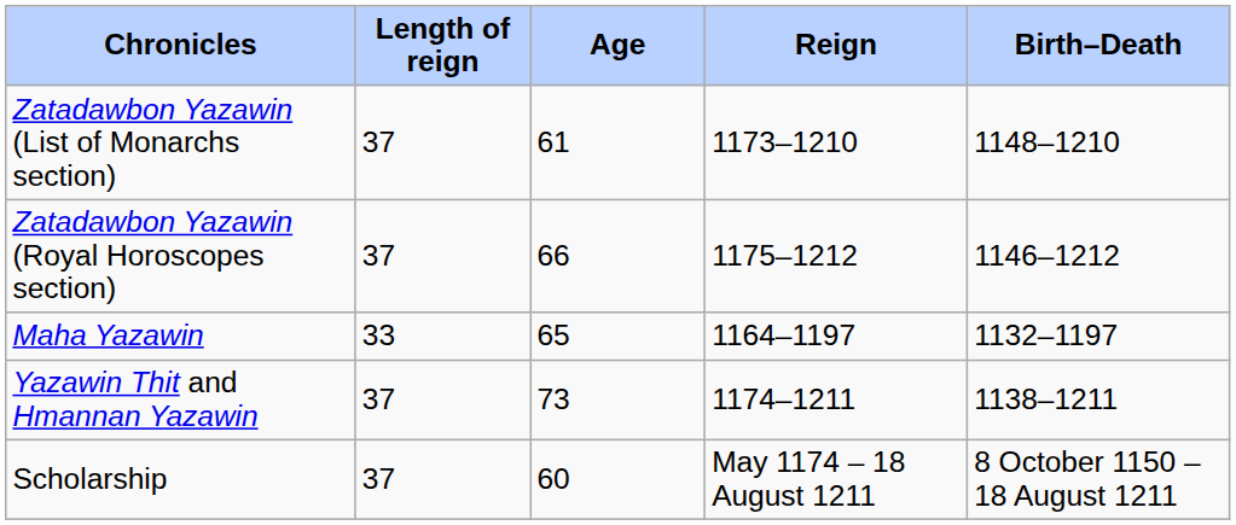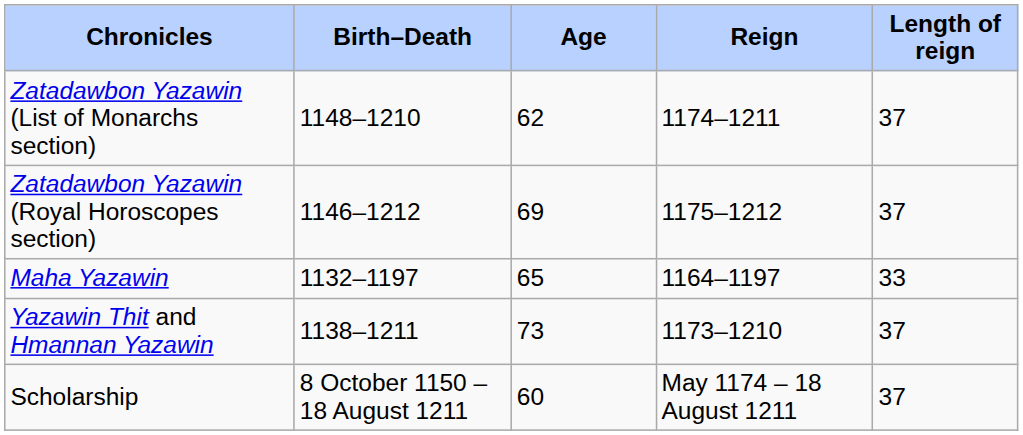 <table width=75% class="wikitable">
 <tr>
 <th style="background-color:#B9D1FF" width=20%>Chronicles</th>
-<th style="background-color:#B9D1FF" width=10%>Length of reign</th>
+<th style="background-color:#B9D1FF" width=15%>Birth–Death</th>
 <th style="background-color:#B9D1FF" width=10%>Age</th>
 <th style="background-color:#B9D1FF" width=15%>Reign</th>
-<th style="background-color:#B9D1FF" width=15%>Birth–Death</th>
+<th style="background-color:#B9D1FF" width=10%>Length of reign</th>
 </tr>
 <tr>
 <td><em><a href='#'>Zatadawbon Yazawin</a></em> (List of Monarchs section)</td>
+<td>1148–1210</td>
+<td>62</td>
+<td>1174–1211</td>
 <td>37</td>
-<td>61</td>
-<td>1173–1210</td>
-<td>1148–1210</td>
 </tr>
 <tr>
 <td><em><a href='#'>Zatadawbon Yazawin</a></em> (Royal Horoscopes section)</td>
+<td>1146–1212</td>
+<td>69</td>
+<td>1175–1212</td>
 <td>37</td>
-<td>66</td>
-<td>1175–1212</td>
-<td>1146–1212</td>
 </tr>
 <tr>
 <td><em><a href='#'>Maha Yazawin</a></em></td>
-<td>33</td>
+<td>1132–1197</td>
 <td>65</td>
 <td>1164–1197</td>
-<td>1132–1197</td>
+<td>33</td>
 </tr>
 <tr>
 <td><em><a href='#'>Yazawin Thit</a></em> and <em><a href='#'>Hmannan Yazawin</a></em></td>
+<td>1138–1211</td>
+<td>73</td>
+<td>1173–1210</td>
 <td>37</td>
-<td>73</td>
-<td>1174–1211</td>
-<td>1138–1211</td>
 </tr>
 <tr>
 <td>Scholarship</td>
-<td>37</td>
+<td>8 October 1150 – 18 August 1211</td>
 <td>60</td>
 <td> May 1174 – 18 August 1211</td>
-<td>8 October 1150 – 18 August 1211</td>
+<td>37</td>
 </tr>
 </table>
